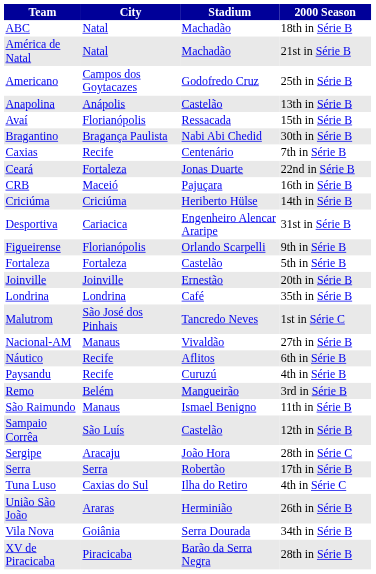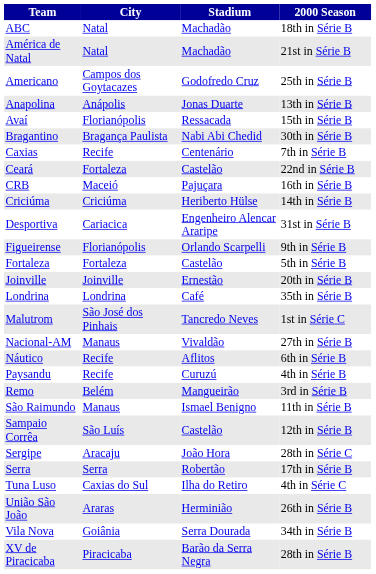 <table border="0,75" cellpadding="2" style="border-collapse: collapse;">
 <tr>
 <th style="background: #009; color: #fff;width:100px">Team</th>
 <th style="background: #009; color: #fff;width:130px">City</th>
 <th style="background: #009; color: #fff;width:130px">Stadium</th>
 <th style="background: #009; color: #fff;width:120px">2000 Season</th>
 </tr>
 <tr style="background:white; color:black">
 <td><a href='#'>ABC</a></td>
 <td><a href='#'>Natal</a></td>
 <td><a href='#'>Machadão</a></td>
 <td>18th in <a href='#'>Série B</a></td>
 </tr>
 <tr style="background:#e9e9e9; color:black">
 <td><a href='#'>América de Natal</a></td>
 <td><a href='#'>Natal</a></td>
 <td><a href='#'>Machadão</a></td>
 <td>21st in <a href='#'>Série B</a></td>
 </tr>
 <tr style="background:white; color:black">
 <td><a href='#'>Americano</a></td>
 <td><a href='#'>Campos dos Goytacazes</a></td>
 <td><a href='#'>Godofredo Cruz</a></td>
 <td>25th in <a href='#'>Série B</a></td>
 </tr>
 <tr style="background:#e9e9e9; color:black">
 <td><a href='#'>Anapolina</a></td>
 <td><a href='#'>Anápolis</a></td>
-<td><a href='#'>Castelão</a></td>
+<td><a href='#'>Jonas Duarte</a></td>
 <td>13th in <a href='#'>Série B</a></td>
 </tr>
 <tr style="background:white; color:black">
 <td><a href='#'>Avaí</a></td>
 <td><a href='#'>Florianópolis</a></td>
 <td><a href='#'>Ressacada</a></td>
 <td>15th in <a href='#'>Série B</a></td>
 </tr>
 <tr style="background:#e9e9e9; color:black">
 <td><a href='#'>Bragantino</a></td>
 <td><a href='#'>Bragança Paulista</a></td>
 <td><a href='#'>Nabi Abi Chedid</a></td>
 <td>30th in <a href='#'>Série B</a></td>
 </tr>
 <tr style="background:white; color:black">
 <td><a href='#'>Caxias</a></td>
 <td><a href='#'>Recife</a></td>
 <td><a href='#'>Centenário</a></td>
 <td>7th in <a href='#'>Série B</a></td>
 </tr>
 <tr style="background:#e9e9e9; color:black">
 <td><a href='#'>Ceará</a></td>
 <td><a href='#'>Fortaleza</a></td>
-<td><a href='#'>Jonas Duarte</a></td>
+<td><a href='#'>Castelão</a></td>
 <td>22nd in <a href='#'>Série B</a></td>
 </tr>
 <tr style="background:#white; color:black">
 <td><a href='#'>CRB</a></td>
 <td><a href='#'>Maceió</a></td>
 <td><a href='#'>Pajuçara</a></td>
 <td>16th in <a href='#'>Série B</a></td>
 </tr>
 <tr style="background:#e9e9e9; color:black">
 <td><a href='#'>Criciúma</a></td>
 <td><a href='#'>Criciúma</a></td>
 <td><a href='#'>Heriberto Hülse</a></td>
 <td>14th in <a href='#'>Série B</a></td>
 </tr>
 <tr style="background:white; color:black">
 <td><a href='#'>Desportiva</a></td>
 <td><a href='#'>Cariacica</a></td>
 <td><a href='#'>Engenheiro Alencar Araripe</a></td>
 <td>31st in <a href='#'>Série B</a></td>
 </tr>
 <tr style="background:#e9e9e9; color:black">
 <td><a href='#'>Figueirense</a></td>
 <td><a href='#'>Florianópolis</a></td>
 <td><a href='#'>Orlando Scarpelli</a></td>
 <td>9th in <a href='#'>Série B</a></td>
 </tr>
 <tr style="background:white; color:black">
 <td><a href='#'>Fortaleza</a></td>
 <td><a href='#'>Fortaleza</a></td>
 <td><a href='#'>Castelão</a></td>
 <td>5th in <a href='#'>Série B</a></td>
 </tr>
 <tr style="background:#e9e9e9; color:black">
 <td><a href='#'>Joinville</a></td>
 <td><a href='#'>Joinville</a></td>
 <td><a href='#'>Ernestão</a></td>
 <td>20th in <a href='#'>Série B</a></td>
 </tr>
 <tr style="background:white; color:black">
 <td><a href='#'>Londrina</a></td>
 <td><a href='#'>Londrina</a></td>
 <td><a href='#'>Café</a></td>
 <td>35th in <a href='#'>Série B</a></td>
 </tr>
 <tr style="background:#e9e9e9; color:black">
 <td><a href='#'>Malutrom</a></td>
 <td><a href='#'>São José dos Pinhais</a></td>
 <td><a href='#'>Tancredo Neves</a></td>
 <td>1st in <a href='#'>Série C</a></td>
 </tr>
 <tr style="background:white; color:black">
 <td><a href='#'>Nacional-AM</a></td>
 <td><a href='#'>Manaus</a></td>
 <td><a href='#'>Vivaldão</a></td>
 <td>27th in <a href='#'>Série B</a></td>
 </tr>
 <tr style="background:#e9e9e9; color:black">
 <td><a href='#'>Náutico</a></td>
 <td><a href='#'>Recife</a></td>
 <td><a href='#'>Aflitos</a></td>
 <td>6th in <a href='#'>Série B</a></td>
 </tr>
 <tr style="background:white; color:black">
 <td><a href='#'>Paysandu</a></td>
 <td><a href='#'>Recife</a></td>
 <td><a href='#'>Curuzú</a></td>
 <td>4th in <a href='#'>Série B</a></td>
 </tr>
 <tr style="background:#e9e9e9; color:black">
 <td><a href='#'>Remo</a></td>
 <td><a href='#'>Belém</a></td>
 <td><a href='#'>Mangueirão</a></td>
 <td>3rd in <a href='#'>Série B</a></td>
 </tr>
 <tr style="background:white; color:black">
 <td><a href='#'>São Raimundo</a></td>
 <td><a href='#'>Manaus</a></td>
 <td><a href='#'>Ismael Benigno</a></td>
 <td>11th in <a href='#'>Série B</a></td>
 </tr>
 <tr style="background:#e9e9e9; color:black">
 <td><a href='#'>Sampaio Corrêa</a></td>
 <td><a href='#'>São Luís</a></td>
 <td><a href='#'>Castelão</a></td>
 <td>12th in <a href='#'>Série B</a></td>
 </tr>
 <tr style="background:white; color:black">
 <td><a href='#'>Sergipe</a></td>
 <td><a href='#'>Aracaju</a></td>
 <td><a href='#'>João Hora</a></td>
 <td>28th in <a href='#'>Série C</a></td>
 </tr>
 <tr style="background:#e9e9e9; color:black">
 <td><a href='#'>Serra</a></td>
 <td><a href='#'>Serra</a></td>
 <td><a href='#'>Robertão</a></td>
 <td>17th in <a href='#'>Série B</a></td>
 </tr>
 <tr style="background:white; color:black">
 <td><a href='#'>Tuna Luso</a></td>
 <td><a href='#'>Caxias do Sul</a></td>
 <td><a href='#'>Ilha do Retiro</a></td>
 <td>4th in <a href='#'>Série C</a></td>
 </tr>
 <tr style="background:#e9e9e9; color:black">
 <td><a href='#'>União São João</a></td>
 <td><a href='#'>Araras</a></td>
 <td><a href='#'>Herminião</a></td>
 <td>26th in <a href='#'>Série B</a></td>
 </tr>
 <tr style="background:#white; color:black">
 <td><a href='#'>Vila Nova</a></td>
 <td><a href='#'>Goiânia</a></td>
 <td><a href='#'>Serra Dourada</a></td>
 <td>34th in <a href='#'>Série B</a></td>
 </tr>
 <tr style="background:#e9e9e9; color:black">
 <td><a href='#'>XV de Piracicaba</a></td>
 <td><a href='#'>Piracicaba</a></td>
 <td><a href='#'>Barão da Serra Negra</a></td>
 <td>28th in <a href='#'>Série B</a></td>
 </tr>
 <tr>
 </tr>
 </table>
